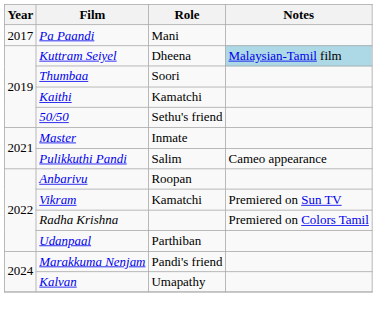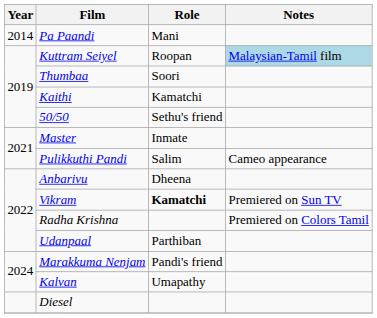 <table class="wikitable sortable">
 <tr>
 <th>Year</th>
 <th>Film</th>
 <th>Role</th>
 <th>Notes</th>
 </tr>
 <tr>
-<td>2017</td>
+<td>2014</td>
 <td><em><a href='#'>Pa Paandi</a></em></td>
 <td>Mani</td>
 <td></td>
 </tr>
 <tr>
 <td rowspan="4">2019</td>
 <td><em><a href='#'>Kuttram Seiyel</a></em></td>
-<td>Dheena</td>
+<td>Roopan</td>
 <td style="background: lightblue;"><a href='#'>Malaysian-Tamil</a> film</td>
 </tr>
 <tr>
 <td><em><a href='#'>Thumbaa</a></em></td>
 <td>Soori</td>
 <td></td>
 </tr>
 <tr>
 <td><em><a href='#'>Kaithi</a></em></td>
 <td>Kamatchi</td>
 <td></td>
 </tr>
 <tr>
 <td><em><a href='#'>50/50</a></em></td>
 <td>Sethu's friend</td>
 <td></td>
 </tr>
 <tr>
 <td rowspan="2">2021</td>
 <td><em><a href='#'>Master</a></em></td>
 <td>Inmate</td>
 <td></td>
 </tr>
 <tr>
 <td><em><a href='#'>Pulikkuthi Pandi</a></em></td>
 <td>Salim</td>
 <td>Cameo appearance</td>
 </tr>
 <tr>
 <td rowspan="4">2022</td>
 <td><em><a href='#'>Anbarivu</a></em></td>
-<td>Roopan</td>
+<td>Dheena</td>
 <td></td>
 </tr>
 <tr>
 <td><em><a href='#'>Vikram</a></em></td>
-<td>Kamatchi</td>
+<td><strong>Kamatchi</strong></td>
 <td>Premiered on <a href='#'>Sun TV</a></td>
 </tr>
 <tr>
 <td><em>Radha Krishna</em></td>
 <td></td>
 <td>Premiered on <a href='#'>Colors Tamil</a></td>
 </tr>
 <tr>
 <td><em><a href='#'>Udanpaal</a></em></td>
 <td>Parthiban</td>
 <td></td>
 </tr>
 <tr>
 <td rowspan="2">2024</td>
 <td><em><a href='#'>Marakkuma Nenjam</a></em></td>
 <td>Pandi's friend</td>
 <td></td>
 </tr>
 <tr>
 <td><em><a href='#'>Kalvan</a></em></td>
 <td>Umapathy</td>
 <td></td>
 </tr>
 <tr>
+<td></td>
+<td><em>Diesel</em></td>
+<td></td>
+<td></td>
+</tr>
+<tr>
 </tr>
 </table>
